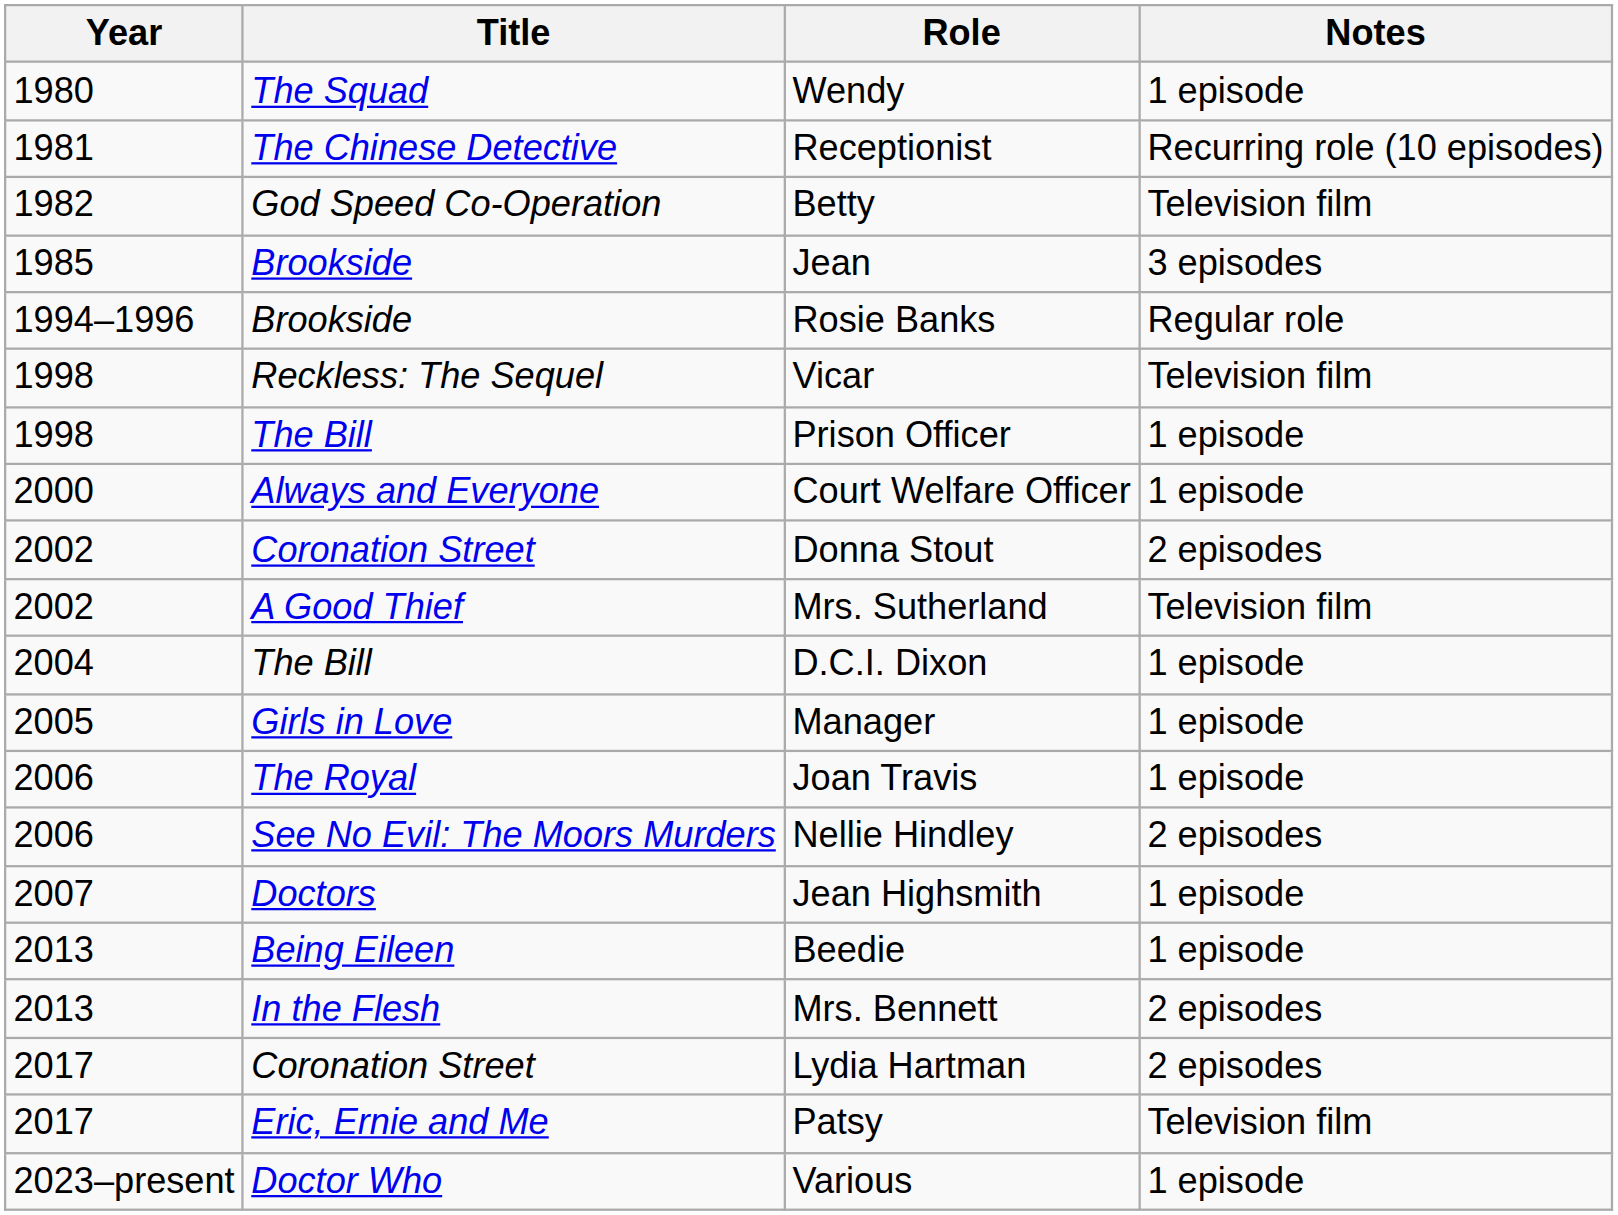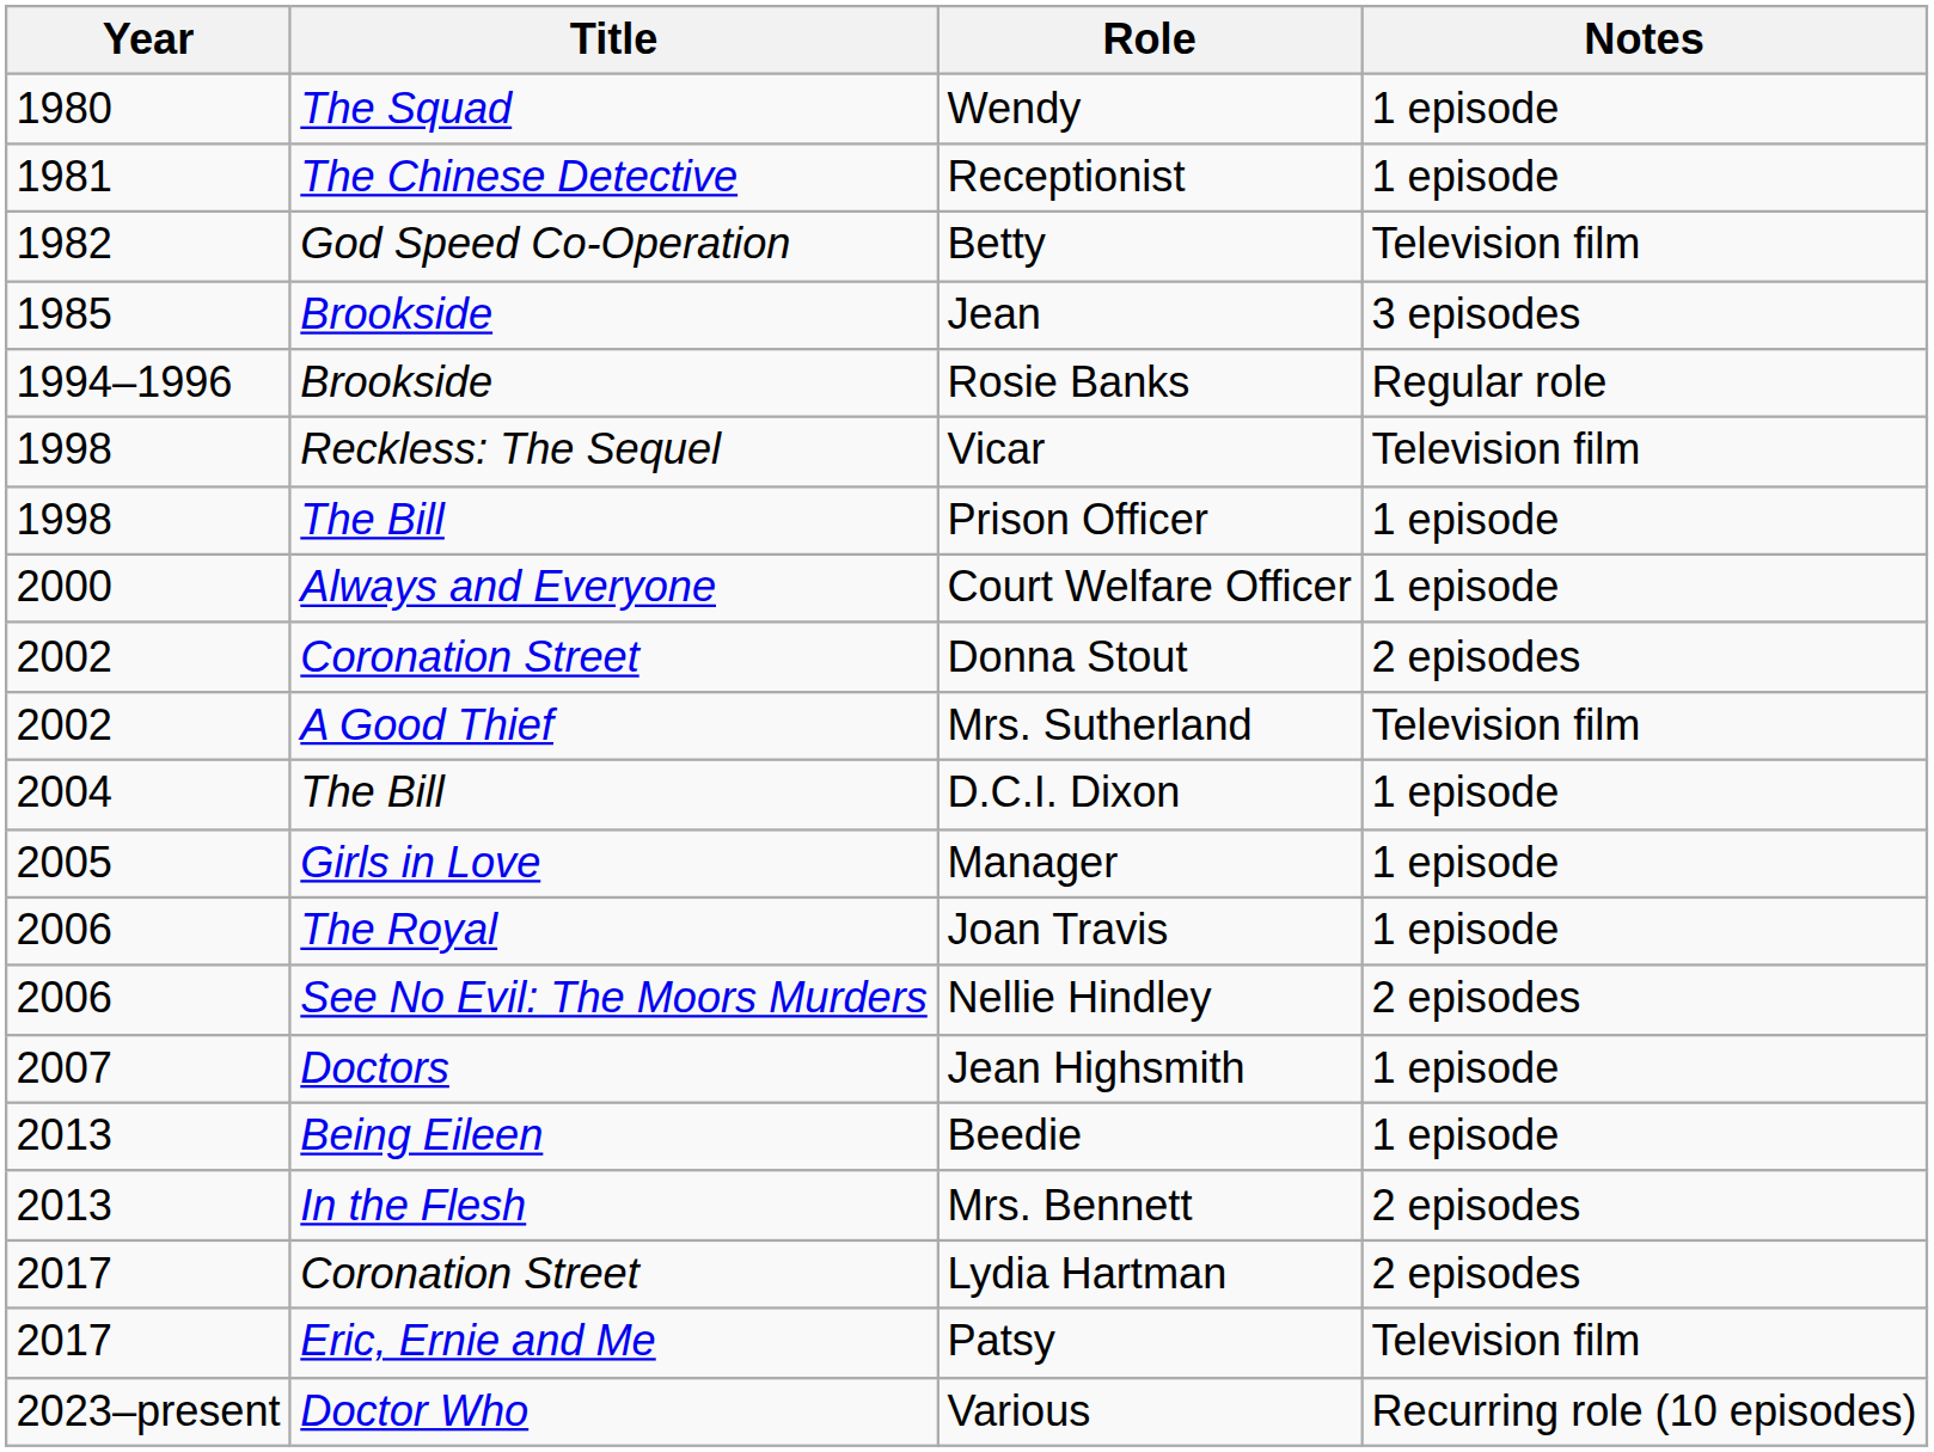 <table class="wikitable sortable">
 <tr>
 <th>Year</th>
 <th>Title</th>
 <th>Role</th>
 <th>Notes</th>
 </tr>
 <tr>
 <td>1980</td>
 <td><em><a href='#'>The Squad</a></em></td>
 <td>Wendy</td>
 <td>1 episode</td>
 </tr>
 <tr>
 <td>1981</td>
 <td><em><a href='#'>The Chinese Detective</a></em></td>
 <td>Receptionist</td>
-<td>Recurring role (10 episodes)</td>
+<td>1 episode</td>
 </tr>
 <tr>
 <td>1982</td>
 <td><em>God Speed Co-Operation</em></td>
 <td>Betty</td>
 <td>Television film</td>
 </tr>
 <tr>
 <td>1985</td>
 <td><em><a href='#'>Brookside</a></em></td>
 <td>Jean</td>
 <td>3 episodes</td>
 </tr>
 <tr>
 <td>1994–1996</td>
 <td><em>Brookside</em></td>
 <td>Rosie Banks</td>
 <td>Regular role</td>
 </tr>
 <tr>
 <td>1998</td>
 <td><em>Reckless: The Sequel</em></td>
 <td>Vicar</td>
 <td>Television film</td>
 </tr>
 <tr>
 <td>1998</td>
 <td><em><a href='#'>The Bill</a></em></td>
 <td>Prison Officer</td>
 <td>1 episode</td>
 </tr>
 <tr>
 <td>2000</td>
 <td><em><a href='#'>Always and Everyone</a></em></td>
 <td>Court Welfare Officer</td>
 <td>1 episode</td>
 </tr>
 <tr>
 <td>2002</td>
 <td><em><a href='#'>Coronation Street</a></em></td>
 <td>Donna Stout</td>
 <td>2 episodes</td>
 </tr>
 <tr>
 <td>2002</td>
 <td><em><a href='#'>A Good Thief</a></em></td>
 <td>Mrs. Sutherland</td>
 <td>Television film</td>
 </tr>
 <tr>
 <td>2004</td>
 <td><em>The Bill</em></td>
 <td>D.C.I. Dixon</td>
 <td>1 episode</td>
 </tr>
 <tr>
 <td>2005</td>
 <td><em><a href='#'>Girls in Love</a></em></td>
 <td>Manager</td>
 <td>1 episode</td>
 </tr>
 <tr>
 <td>2006</td>
 <td><em><a href='#'>The Royal</a></em></td>
 <td>Joan Travis</td>
 <td>1 episode</td>
 </tr>
 <tr>
 <td>2006</td>
 <td><em><a href='#'>See No Evil: The Moors Murders</a></em></td>
 <td>Nellie Hindley</td>
 <td>2 episodes</td>
 </tr>
 <tr>
 <td>2007</td>
 <td><em><a href='#'>Doctors</a></em></td>
 <td>Jean Highsmith</td>
 <td>1 episode</td>
 </tr>
 <tr>
 <td>2013</td>
 <td><em><a href='#'>Being Eileen</a></em></td>
 <td>Beedie</td>
 <td>1 episode</td>
 </tr>
 <tr>
 <td>2013</td>
 <td><em><a href='#'>In the Flesh</a></em></td>
 <td>Mrs. Bennett</td>
 <td>2 episodes</td>
 </tr>
 <tr>
 <td>2017</td>
 <td><em>Coronation Street</em></td>
 <td>Lydia Hartman</td>
 <td>2 episodes</td>
 </tr>
 <tr>
 <td>2017</td>
 <td><em><a href='#'>Eric, Ernie and Me</a></em></td>
 <td>Patsy</td>
 <td>Television film</td>
 </tr>
 <tr>
 <td>2023–present</td>
 <td><em><a href='#'>Doctor Who</a></em></td>
 <td>Various</td>
-<td>1 episode</td>
+<td>Recurring role (10 episodes)</td>
 </tr>
 </table>
